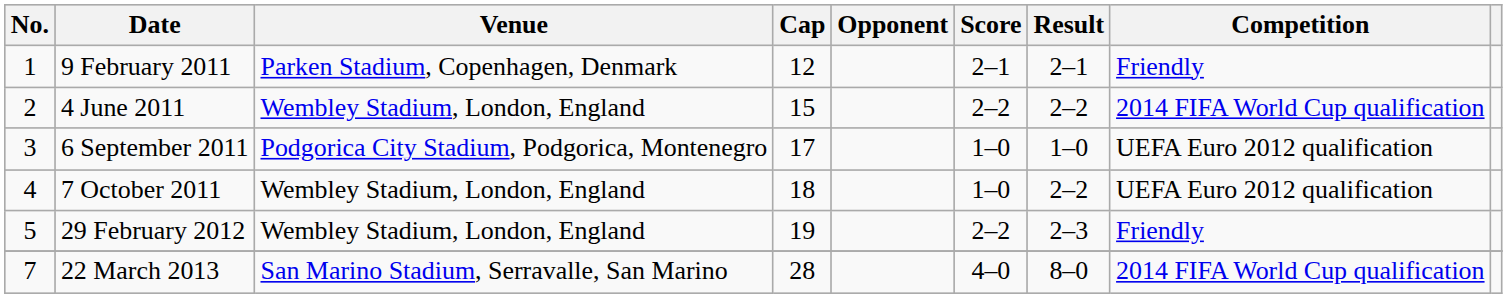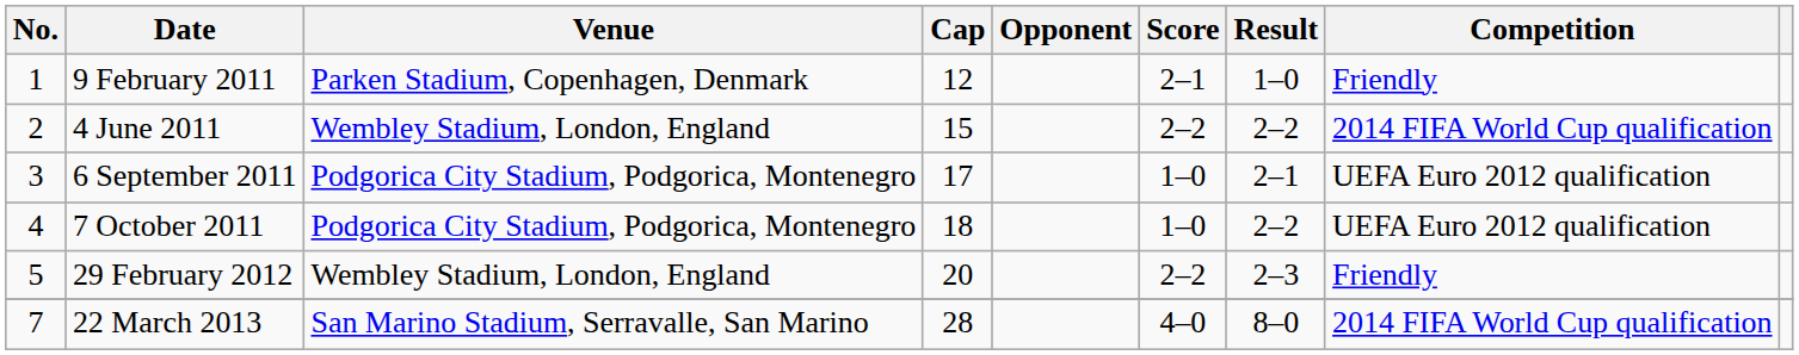 <table class="wikitable sortable">
 <tr>
 <th scope=col>No.</th>
 <th scope=col>Date</th>
 <th scope=col>Venue</th>
 <th scope=col>Cap</th>
 <th scope=col>Opponent</th>
 <th scope=col>Score</th>
 <th scope=col>Result</th>
 <th scope=col>Competition</th>
 <th scope=col class=unsortable></th>
 </tr>
 <tr>
 <td align=center>1</td>
 <td>9 February 2011</td>
 <td><a href='#'>Parken Stadium</a>, Copenhagen, Denmark</td>
 <td align=center>12</td>
 <td></td>
 <td align=center>2–1</td>
-<td align=center>2–1</td>
+<td align=center>1–0</td>
 <td><a href='#'>Friendly</a></td>
 <td align=center></td>
 </tr>
 <tr>
 <td align=center>2</td>
 <td>4 June 2011</td>
 <td><a href='#'>Wembley Stadium</a>, London, England</td>
 <td align=center>15</td>
 <td></td>
 <td align=center>2–2</td>
 <td align=center>2–2</td>
 <td><a href='#'>2014 FIFA World Cup qualification</a></td>
 <td align=center></td>
 </tr>
 <tr>
 <td align=center>3</td>
 <td>6 September 2011</td>
 <td><a href='#'>Podgorica City Stadium</a>, Podgorica, Montenegro</td>
 <td align=center>17</td>
 <td></td>
 <td align=center>1–0</td>
-<td align=center>1–0</td>
+<td align=center>2–1</td>
 <td>UEFA Euro 2012 qualification</td>
 <td align=center></td>
 </tr>
 <tr>
 <td align=center>4</td>
 <td>7 October 2011</td>
-<td>Wembley Stadium, London, England</td>
+<td><a href='#'>Podgorica City Stadium</a>, Podgorica, Montenegro</td>
 <td align=center>18</td>
 <td></td>
 <td align=center>1–0</td>
 <td align=center>2–2</td>
 <td>UEFA Euro 2012 qualification</td>
 <td align=center></td>
 </tr>
 <tr>
 <td align=center>5</td>
 <td>29 February 2012</td>
 <td>Wembley Stadium, London, England</td>
-<td align=center>19</td>
+<td align=center>20</td>
 <td></td>
 <td align=center>2–2</td>
 <td align=center>2–3</td>
 <td><a href='#'>Friendly</a></td>
 <td align=center></td>
 </tr>
 <tr Friendly||align=center|>
 </tr>
 <tr>
 <td align=center>7</td>
 <td>22 March 2013</td>
 <td><a href='#'>San Marino Stadium</a>, Serravalle, San Marino</td>
 <td align=center>28</td>
 <td></td>
 <td align=center>4–0</td>
 <td align=center>8–0</td>
 <td><a href='#'>2014 FIFA World Cup qualification</a></td>
 <td align=center></td>
 </tr>
 </table>
